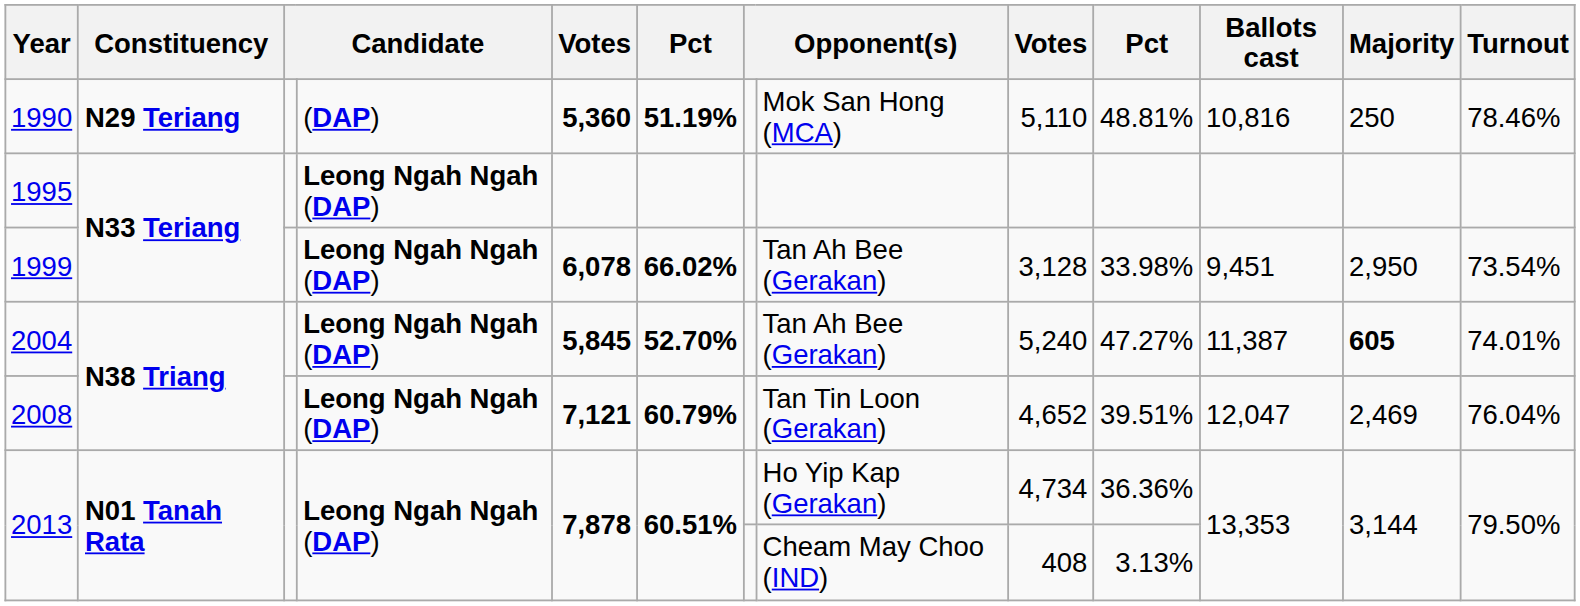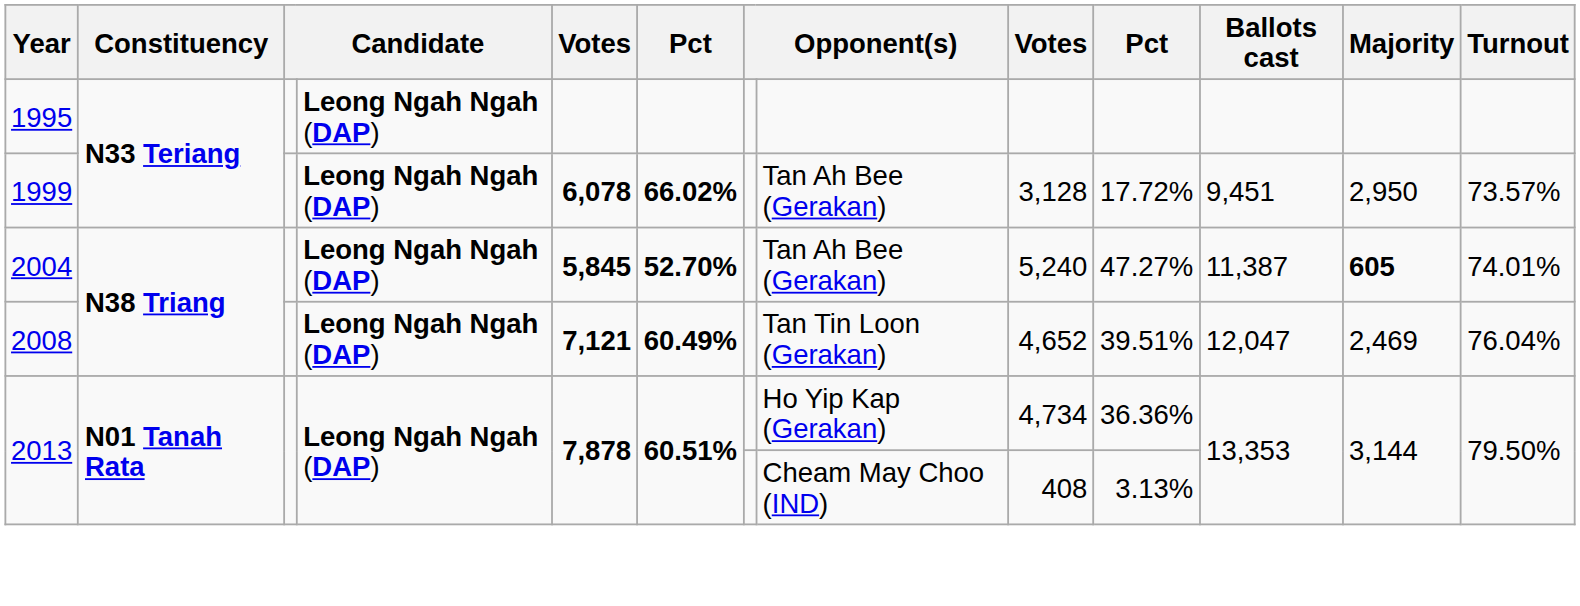 <table class="wikitable" style="margin:0.5em ; font-size:95%">
 <tr>
 <th>Year</th>
 <th>Constituency</th>
 <th colspan=2>Candidate</th>
 <th>Votes</th>
 <th>Pct</th>
 <th colspan=2>Opponent(s)</th>
 <th>Votes</th>
 <th>Pct</th>
 <th>Ballots cast</th>
 <th>Majority</th>
 <th>Turnout</th>
-</tr>
-<tr>
-<td><a href='#'>1990</a></td>
-<td><strong>N29 <a href='#'>Teriang</a></strong></td>
-<td></td>
-<td> (<a href='#'><strong>DAP</strong></a>)</td>
-<td align=right><strong>5,360</strong></td>
-<td><strong>51.19%</strong></td>
-<td></td>
-<td>Mok San Hong (<a href='#'>MCA</a>)</td>
-<td align=right>5,110</td>
-<td>48.81%</td>
-<td>10,816</td>
-<td>250</td>
-<td>78.46%</td>
 </tr>
 <tr>
 <td><a href='#'>1995</a></td>
 <td rowspan=2><strong>N33 <a href='#'>Teriang</a></strong></td>
 <td></td>
 <td><strong>Leong Ngah Ngah</strong> (<a href='#'><strong>DAP</strong></a>)</td>
 <td align=right></td>
 <td></td>
 <td></td>
 <td></td>
 <td align=right></td>
 <td></td>
 <td></td>
 <td></td>
 <td></td>
 </tr>
 <tr>
 <td><a href='#'>1999</a></td>
 <td></td>
 <td><strong>Leong Ngah Ngah</strong> (<a href='#'><strong>DAP</strong></a>)</td>
 <td align=right><strong>6,078</strong></td>
 <td><strong>66.02%</strong></td>
 <td></td>
 <td>Tan Ah Bee (<a href='#'>Gerakan</a>)</td>
 <td align=right>3,128</td>
-<td>33.98%</td>
+<td>17.72%</td>
 <td>9,451</td>
 <td>2,950</td>
-<td>73.54%</td>
+<td>73.57%</td>
 </tr>
 <tr>
 <td><a href='#'>2004</a></td>
 <td rowspan=2><strong>N38 <a href='#'>Triang</a></strong></td>
 <td></td>
 <td><strong>Leong Ngah Ngah</strong> (<a href='#'><strong>DAP</strong></a>)</td>
 <td align=right><strong>5,845</strong></td>
 <td><strong>52.70%</strong></td>
 <td></td>
 <td>Tan Ah Bee (<a href='#'>Gerakan</a>)</td>
 <td align=right>5,240</td>
 <td>47.27%</td>
 <td>11,387</td>
 <td><strong>605</strong></td>
 <td>74.01%</td>
 </tr>
 <tr>
 <td><a href='#'>2008</a></td>
 <td></td>
 <td><strong>Leong Ngah Ngah</strong> (<a href='#'><strong>DAP</strong></a>)</td>
 <td align=right><strong>7,121</strong></td>
-<td><strong>60.79%</strong></td>
+<td><strong>60.49%</strong></td>
 <td></td>
 <td>Tan Tin Loon (<a href='#'>Gerakan</a>)</td>
 <td align=right>4,652</td>
 <td>39.51%</td>
 <td>12,047</td>
 <td>2,469</td>
 <td>76.04%</td>
 </tr>
 <tr>
 <td rowspan=2><a href='#'>2013</a></td>
 <td rowspan=2><strong>N01 <a href='#'>Tanah Rata</a></strong></td>
 <td rowspan=2 ></td>
 <td rowspan=2><strong>Leong Ngah Ngah</strong> (<a href='#'><strong>DAP</strong></a>)</td>
 <td rowspan=2 align=right><strong>7,878</strong></td>
 <td rowspan=2><strong>60.51%</strong></td>
 <td></td>
 <td>Ho Yip Kap (<a href='#'>Gerakan</a>)</td>
 <td align=right>4,734</td>
 <td>36.36%</td>
 <td rowspan=2>13,353</td>
 <td rowspan=2>3,144</td>
 <td rowspan=2>79.50%</td>
 </tr>
 <tr>
 <td></td>
 <td>Cheam May Choo (<a href='#'>IND</a>)</td>
 <td align=right>408</td>
 <td align=right>3.13%</td>
 </tr>
 </table>
